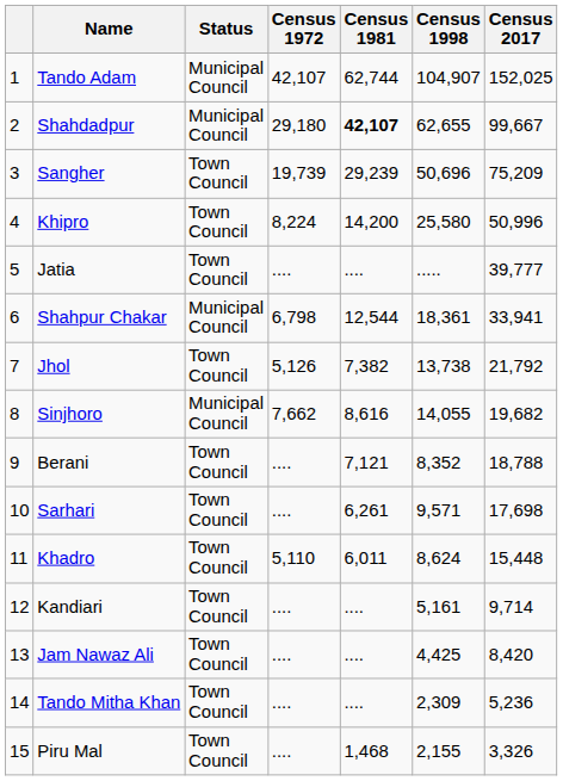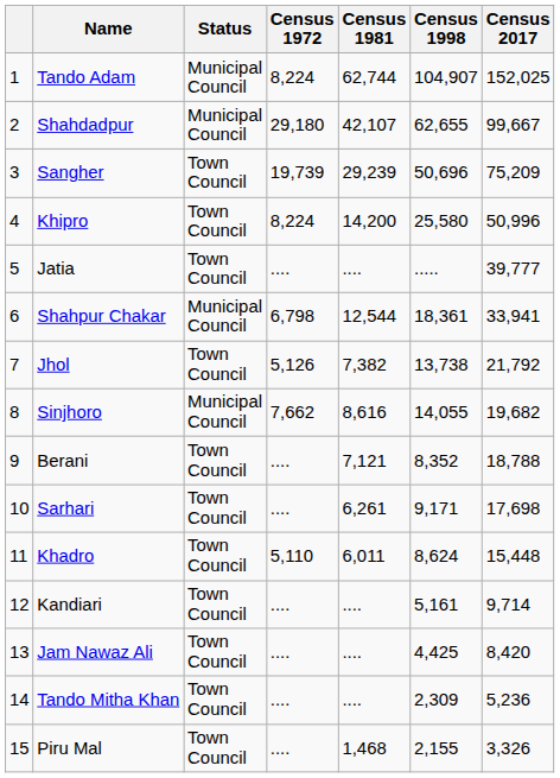 <table class="wikitable">
 <tr>
 <th></th>
 <th>Name</th>
 <th>Status</th>
 <th>Census<br>1972</th>
 <th>Census<br>1981</th>
 <th>Census<br>1998</th>
 <th>Census<br>2017</th>
 </tr>
 <tr>
 <td>1</td>
 <td><a href='#'>Tando Adam</a></td>
 <td>Municipal<br>Council</td>
-<td>42,107</td>
+<td>8,224</td>
 <td>62,744</td>
 <td>104,907</td>
 <td>152,025</td>
 </tr>
 <tr>
 <td>2</td>
 <td><a href='#'>Shahdadpur</a></td>
 <td>Municipal<br>Council</td>
 <td>29,180</td>
-<td><strong>42,107</strong></td>
+<td>42,107</td>
 <td>62,655</td>
 <td>99,667</td>
 </tr>
 <tr>
 <td>3</td>
 <td><a href='#'>Sangher</a></td>
 <td>Town<br>Council</td>
 <td>19,739</td>
 <td>29,239</td>
 <td>50,696</td>
 <td>75,209</td>
 </tr>
 <tr>
 <td>4</td>
 <td><a href='#'>Khipro</a></td>
 <td>Town<br>Council</td>
 <td>8,224</td>
 <td>14,200</td>
 <td>25,580</td>
 <td>50,996</td>
 </tr>
 <tr>
 <td>5</td>
 <td>Jatia</td>
 <td>Town<br>Council</td>
 <td>....</td>
 <td>....</td>
 <td>.....</td>
 <td>39,777</td>
 </tr>
 <tr>
 <td>6</td>
 <td><a href='#'>Shahpur Chakar</a></td>
 <td>Municipal<br>Council</td>
 <td>6,798</td>
 <td>12,544</td>
 <td>18,361</td>
 <td>33,941</td>
 </tr>
 <tr>
 <td>7</td>
 <td><a href='#'>Jhol</a></td>
 <td>Town<br>Council</td>
 <td>5,126</td>
 <td>7,382</td>
 <td>13,738</td>
 <td>21,792</td>
 </tr>
 <tr>
 <td>8</td>
 <td><a href='#'>Sinjhoro</a></td>
 <td>Municipal<br>Council</td>
 <td>7,662</td>
 <td>8,616</td>
 <td>14,055</td>
 <td>19,682</td>
 </tr>
 <tr>
 <td>9</td>
 <td>Berani</td>
 <td>Town<br>Council</td>
 <td>....</td>
 <td>7,121</td>
 <td>8,352</td>
 <td>18,788</td>
 </tr>
 <tr>
 <td>10</td>
 <td><a href='#'>Sarhari</a></td>
 <td>Town<br>Council</td>
 <td>....</td>
 <td>6,261</td>
-<td>9,571</td>
+<td>9,171</td>
 <td>17,698</td>
 </tr>
 <tr>
 <td>11</td>
 <td><a href='#'>Khadro</a></td>
 <td>Town<br>Council</td>
 <td>5,110</td>
 <td>6,011</td>
 <td>8,624</td>
 <td>15,448</td>
 </tr>
 <tr>
 <td>12</td>
 <td>Kandiari</td>
 <td>Town<br>Council</td>
 <td>....</td>
 <td>....</td>
 <td>5,161</td>
 <td>9,714</td>
 </tr>
 <tr>
 <td>13</td>
 <td><a href='#'>Jam Nawaz Ali</a></td>
 <td>Town<br>Council</td>
 <td>....</td>
 <td>....</td>
 <td>4,425</td>
 <td>8,420</td>
 </tr>
 <tr>
 <td>14</td>
 <td><a href='#'>Tando Mitha Khan</a></td>
 <td>Town<br>Council</td>
 <td>....</td>
 <td>....</td>
 <td>2,309</td>
 <td>5,236</td>
 </tr>
 <tr>
 <td>15</td>
 <td>Piru Mal</td>
 <td>Town<br>Council</td>
 <td>....</td>
 <td>1,468</td>
 <td>2,155</td>
 <td>3,326</td>
 </tr>
 </table>
